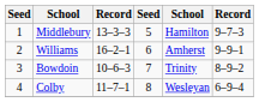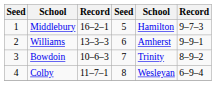 <table class="wikitable">
 <tr>
 <th>Seed</th>
 <th>School</th>
 <th>Record</th>
 <th>Seed</th>
 <th>School</th>
 <th>Record</th>
 </tr>
 <tr>
 <td align=center>1</td>
 <td><a href='#'>Middlebury</a></td>
-<td>13–3–3</td>
+<td>16–2–1</td>
 <td align=center>5</td>
 <td><a href='#'>Hamilton</a></td>
 <td>9–7–3</td>
 </tr>
 <tr>
 <td align=center>2</td>
 <td><a href='#'>Williams</a></td>
-<td>16–2–1</td>
+<td>13–3–3</td>
 <td align=center>6</td>
 <td><a href='#'>Amherst</a></td>
 <td>9–9–1</td>
 </tr>
 <tr>
 <td align=center>3</td>
 <td><a href='#'>Bowdoin</a></td>
 <td>10–6–3</td>
 <td align=center>7</td>
 <td><a href='#'>Trinity</a></td>
 <td>8–9–2</td>
 </tr>
 <tr>
 <td align=center>4</td>
 <td><a href='#'>Colby</a></td>
 <td>11–7–1</td>
 <td align=center>8</td>
 <td><a href='#'>Wesleyan</a></td>
 <td>6–9–4</td>
 </tr>
 <tr>
 </tr>
 </table>
